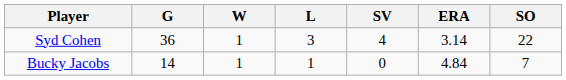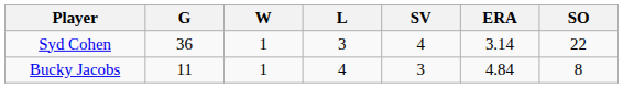 <table class="wikitable sortable">
 <tr>
 <th bgcolor="#DDDDFF" width="16%">Player</th>
 <th bgcolor="#DDDDFF" width="9%">G</th>
 <th bgcolor="#DDDDFF" width="9%">W</th>
 <th bgcolor="#DDDDFF" width="9%">L</th>
 <th bgcolor="#DDDDFF" width="9%">SV</th>
 <th bgcolor="#DDDDFF" width="9%">ERA</th>
 <th bgcolor="#DDDDFF" width="9%">SO</th>
 </tr>
 <tr align="center">
 <td><a href='#'>Syd Cohen</a></td>
 <td>36</td>
 <td>1</td>
 <td>3</td>
 <td>4</td>
 <td>3.14</td>
 <td>22</td>
 </tr>
 <tr align="center">
 <td><a href='#'>Bucky Jacobs</a></td>
-<td>14</td>
+<td>11</td>
 <td>1</td>
-<td>1</td>
-<td>0</td>
+<td>4</td>
+<td>3</td>
 <td>4.84</td>
-<td>7</td>
+<td>8</td>
 </tr>
 </table>
